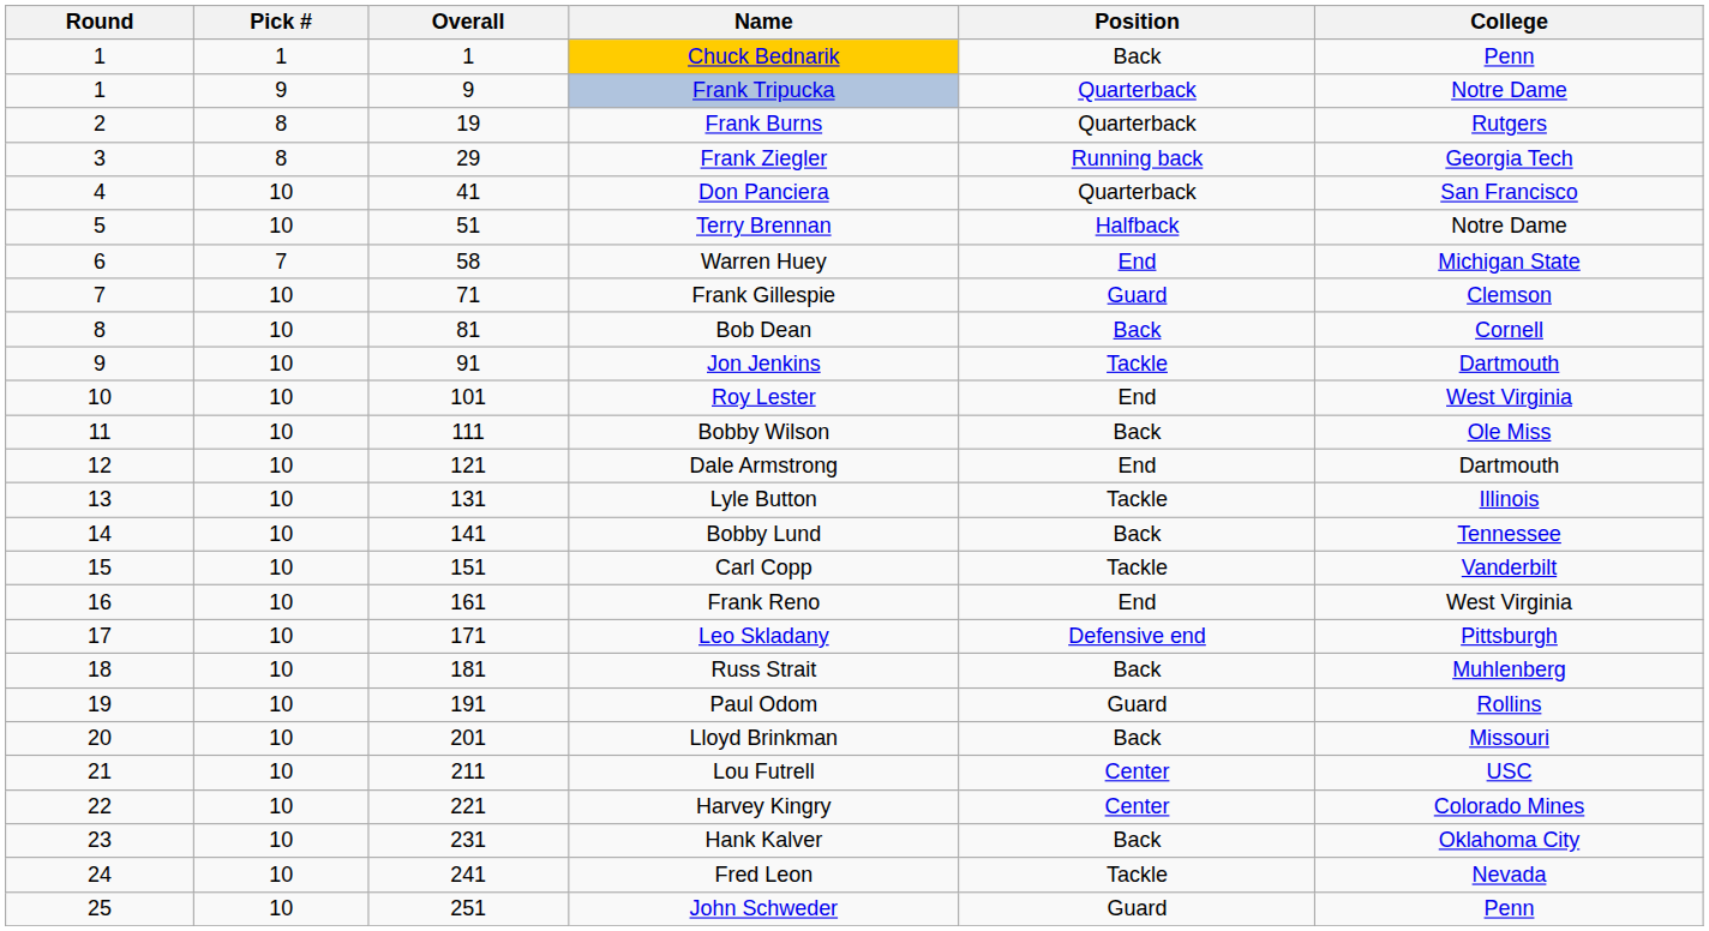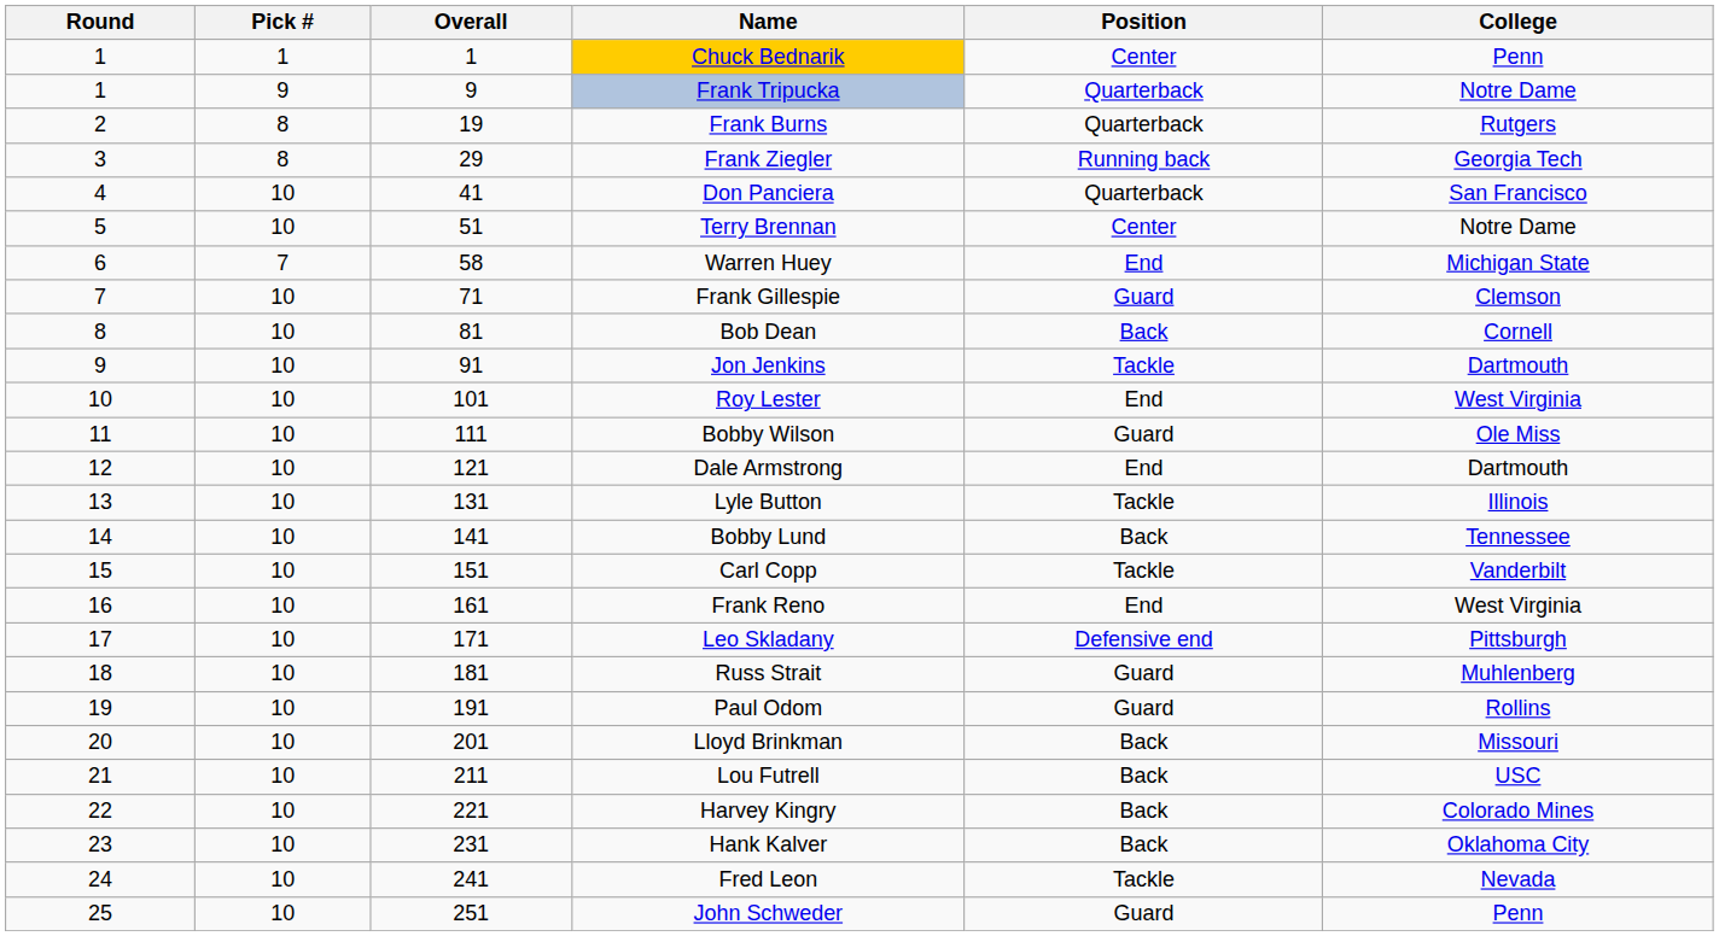 <table class="wikitable sortable sortable" style="width: 100%; text-align:center">
 <tr>
 <th>Round</th>
 <th>Pick #</th>
 <th>Overall</th>
 <th>Name</th>
 <th>Position</th>
 <th>College</th>
 </tr>
 <tr>
 <td>1</td>
 <td>1</td>
 <td>1</td>
 <td bgcolor=#FFCC00><a href='#'>Chuck Bednarik</a></td>
-<td>Back</td>
+<td><a href='#'>Center</a></td>
 <td><a href='#'>Penn</a></td>
 </tr>
 <tr>
 <td>1</td>
 <td>9</td>
 <td>9</td>
 <td bgcolor=lightsteelblue><a href='#'>Frank Tripucka</a></td>
 <td><a href='#'>Quarterback</a></td>
 <td><a href='#'>Notre Dame</a></td>
 </tr>
 <tr>
 <td>2</td>
 <td>8</td>
 <td>19</td>
 <td><a href='#'>Frank Burns</a></td>
 <td>Quarterback</td>
 <td><a href='#'>Rutgers</a></td>
 </tr>
 <tr>
 <td>3</td>
 <td>8</td>
 <td>29</td>
 <td><a href='#'>Frank Ziegler</a></td>
 <td><a href='#'>Running back</a></td>
 <td><a href='#'>Georgia Tech</a></td>
 </tr>
 <tr>
 <td>4</td>
 <td>10</td>
 <td>41</td>
 <td><a href='#'>Don Panciera</a></td>
 <td>Quarterback</td>
 <td><a href='#'>San Francisco</a></td>
 </tr>
 <tr>
 <td>5</td>
 <td>10</td>
 <td>51</td>
 <td><a href='#'>Terry Brennan</a></td>
-<td><a href='#'>Halfback</a></td>
+<td><a href='#'>Center</a></td>
 <td>Notre Dame</td>
 </tr>
 <tr>
 <td>6</td>
 <td>7</td>
 <td>58</td>
 <td>Warren Huey</td>
 <td><a href='#'>End</a></td>
 <td><a href='#'>Michigan State</a></td>
 </tr>
 <tr>
 <td>7</td>
 <td>10</td>
 <td>71</td>
 <td>Frank Gillespie</td>
 <td><a href='#'>Guard</a></td>
 <td><a href='#'>Clemson</a></td>
 </tr>
 <tr>
 <td>8</td>
 <td>10</td>
 <td>81</td>
 <td>Bob Dean</td>
 <td><a href='#'>Back</a></td>
 <td><a href='#'>Cornell</a></td>
 </tr>
 <tr>
 <td>9</td>
 <td>10</td>
 <td>91</td>
 <td><a href='#'>Jon Jenkins</a></td>
 <td><a href='#'>Tackle</a></td>
 <td><a href='#'>Dartmouth</a></td>
 </tr>
 <tr>
 <td>10</td>
 <td>10</td>
 <td>101</td>
 <td><a href='#'>Roy Lester</a></td>
 <td>End</td>
 <td><a href='#'>West Virginia</a></td>
 </tr>
 <tr>
 <td>11</td>
 <td>10</td>
 <td>111</td>
 <td>Bobby Wilson</td>
-<td>Back</td>
+<td>Guard</td>
 <td><a href='#'>Ole Miss</a></td>
 </tr>
 <tr>
 <td>12</td>
 <td>10</td>
 <td>121</td>
 <td>Dale Armstrong</td>
 <td>End</td>
 <td>Dartmouth</td>
 </tr>
 <tr>
 <td>13</td>
 <td>10</td>
 <td>131</td>
 <td>Lyle Button</td>
 <td>Tackle</td>
 <td><a href='#'>Illinois</a></td>
 </tr>
 <tr>
 <td>14</td>
 <td>10</td>
 <td>141</td>
 <td>Bobby Lund</td>
 <td>Back</td>
 <td><a href='#'>Tennessee</a></td>
 </tr>
 <tr>
 <td>15</td>
 <td>10</td>
 <td>151</td>
 <td>Carl Copp</td>
 <td>Tackle</td>
 <td><a href='#'>Vanderbilt</a></td>
 </tr>
 <tr>
 <td>16</td>
 <td>10</td>
 <td>161</td>
 <td>Frank Reno</td>
 <td>End</td>
 <td>West Virginia</td>
 </tr>
 <tr>
 <td>17</td>
 <td>10</td>
 <td>171</td>
 <td><a href='#'>Leo Skladany</a></td>
 <td><a href='#'>Defensive end</a></td>
 <td><a href='#'>Pittsburgh</a></td>
 </tr>
 <tr>
 <td>18</td>
 <td>10</td>
 <td>181</td>
 <td>Russ Strait</td>
-<td>Back</td>
+<td>Guard</td>
 <td><a href='#'>Muhlenberg</a></td>
 </tr>
 <tr>
 <td>19</td>
 <td>10</td>
 <td>191</td>
 <td>Paul Odom</td>
 <td>Guard</td>
 <td><a href='#'>Rollins</a></td>
 </tr>
 <tr>
 <td>20</td>
 <td>10</td>
 <td>201</td>
 <td>Lloyd Brinkman</td>
 <td>Back</td>
 <td><a href='#'>Missouri</a></td>
 </tr>
 <tr>
 <td>21</td>
 <td>10</td>
 <td>211</td>
 <td>Lou Futrell</td>
-<td><a href='#'>Center</a></td>
+<td>Back</td>
 <td><a href='#'>USC</a></td>
 </tr>
 <tr>
 <td>22</td>
 <td>10</td>
 <td>221</td>
 <td>Harvey Kingry</td>
-<td><a href='#'>Center</a></td>
+<td>Back</td>
 <td><a href='#'>Colorado Mines</a></td>
 </tr>
 <tr>
 <td>23</td>
 <td>10</td>
 <td>231</td>
 <td>Hank Kalver</td>
 <td>Back</td>
 <td><a href='#'>Oklahoma City</a></td>
 </tr>
 <tr>
 <td>24</td>
 <td>10</td>
 <td>241</td>
 <td>Fred Leon</td>
 <td>Tackle</td>
 <td><a href='#'>Nevada</a></td>
 </tr>
 <tr>
 <td>25</td>
 <td>10</td>
 <td>251</td>
 <td><a href='#'>John Schweder</a></td>
 <td>Guard</td>
 <td><a href='#'>Penn</a></td>
 </tr>
 </table>
